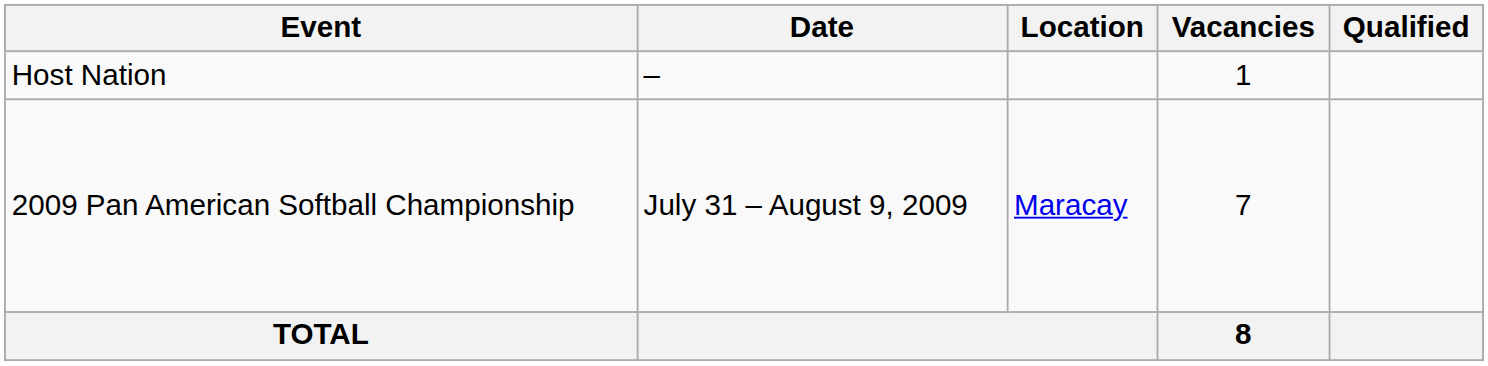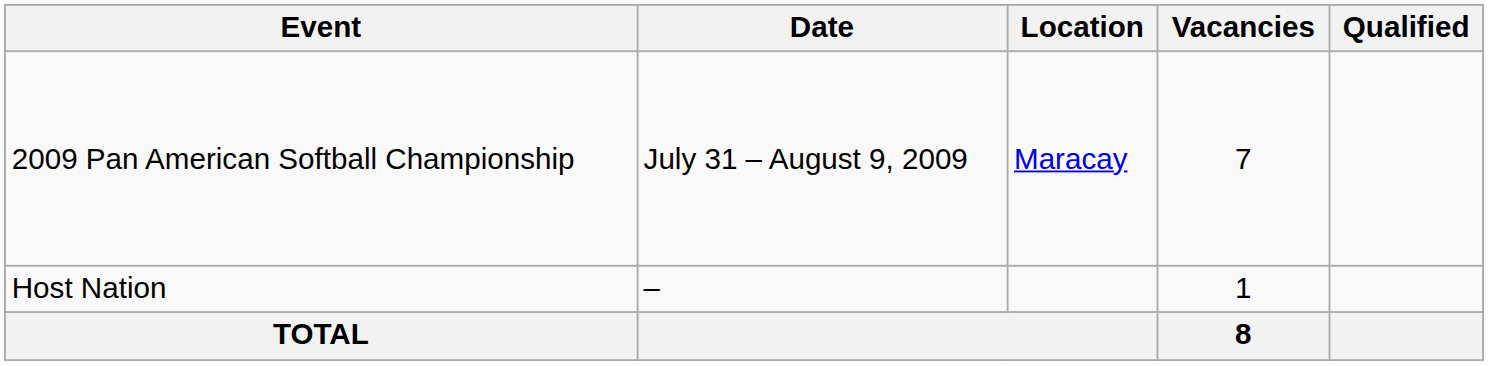 <table class="wikitable" width=800>
 <tr>
 <th>Event</th>
 <th>Date</th>
 <th>Location</th>
 <th>Vacancies</th>
 <th>Qualified</th>
 </tr>
 <tr>
+<td>2009 Pan American Softball Championship</td>
+<td>July 31 – August 9, 2009</td>
+<td> <a href='#'>Maracay</a></td>
+<td align=center>7</td>
+<td> <br>  <br>  <br>  <br>  <br>  <br> </td>
+</tr>
+<tr>
 <td>Host Nation</td>
 <td>–</td>
 <td></td>
 <td align=center>1</td>
 <td></td>
-</tr>
-<tr>
-<td>2009 Pan American Softball Championship</td>
-<td>July 31 – August 9, 2009</td>
-<td> <a href='#'>Maracay</a></td>
-<td align=center>7</td>
-<td> <br>  <br>  <br>  <br>  <br>  <br> </td>
 </tr>
 <tr>
 <th>TOTAL</th>
 <th colspan="2"></th>
 <th>8</th>
 <th></th>
 </tr>
 </table>
